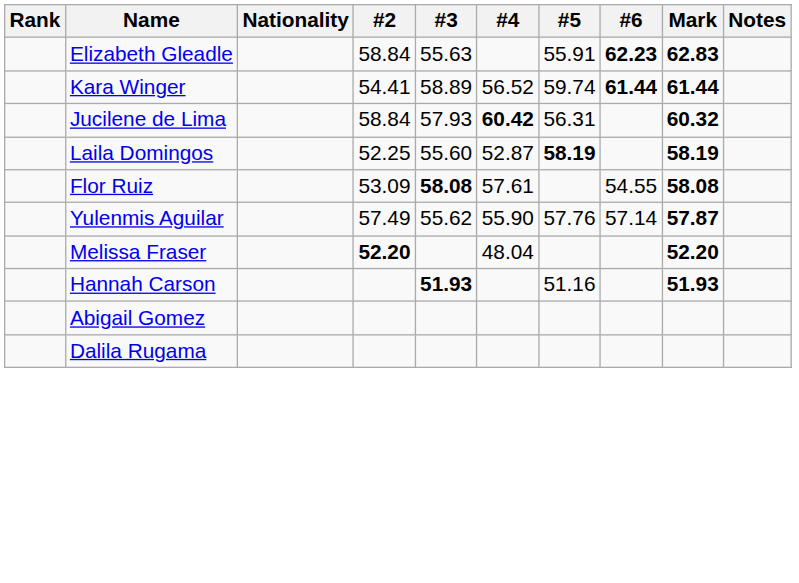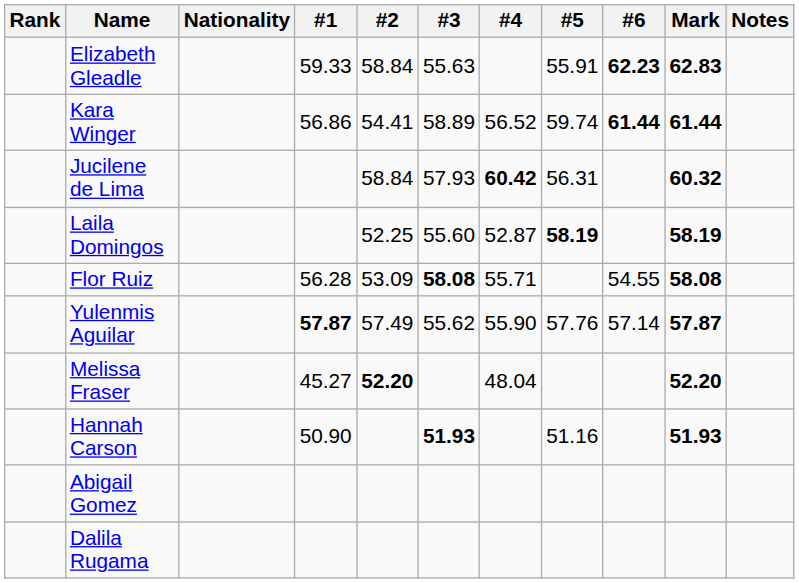 <table class="wikitable sortable" style="text-align:center">
 <tr>
 <th>Rank</th>
 <th>Name</th>
 <th>Nationality</th>
+<th>#1</th>
 <th>#2</th>
 <th>#3</th>
 <th>#4</th>
 <th>#5</th>
 <th>#6</th>
 <th>Mark</th>
 <th>Notes</th>
 </tr>
 <tr>
 <td></td>
 <td align=left><a href='#'>Elizabeth Gleadle</a></td>
 <td align=left></td>
+<td>59.33</td>
 <td>58.84</td>
 <td>55.63</td>
 <td></td>
 <td>55.91</td>
 <td><strong>62.23</strong></td>
 <td><strong>62.83</strong></td>
 <td></td>
 </tr>
 <tr>
 <td></td>
 <td align=left><a href='#'>Kara Winger</a></td>
 <td align=left></td>
+<td>56.86</td>
 <td>54.41</td>
 <td>58.89</td>
 <td>56.52</td>
 <td>59.74</td>
 <td><strong>61.44</strong></td>
 <td><strong>61.44</strong></td>
 <td></td>
 </tr>
 <tr>
 <td></td>
 <td align=left><a href='#'>Jucilene de Lima</a></td>
 <td align=left></td>
+<td></td>
 <td>58.84</td>
 <td>57.93</td>
 <td><strong>60.42</strong></td>
 <td>56.31</td>
 <td></td>
 <td><strong>60.32</strong></td>
 <td></td>
 </tr>
 <tr>
 <td></td>
 <td align=left><a href='#'>Laila Domingos</a></td>
 <td align=left></td>
+<td></td>
 <td>52.25</td>
 <td>55.60</td>
 <td>52.87</td>
 <td><strong>58.19</strong></td>
 <td></td>
 <td><strong>58.19</strong></td>
 <td></td>
 </tr>
 <tr>
 <td></td>
 <td align=left><a href='#'>Flor Ruiz</a></td>
 <td align=left></td>
+<td>56.28</td>
 <td>53.09</td>
 <td><strong>58.08</strong></td>
-<td>57.61</td>
+<td>55.71</td>
 <td></td>
 <td>54.55</td>
 <td><strong>58.08</strong></td>
 <td></td>
 </tr>
 <tr>
 <td></td>
 <td align=left><a href='#'>Yulenmis Aguilar</a></td>
 <td align=left></td>
+<td><strong>57.87</strong></td>
 <td>57.49</td>
 <td>55.62</td>
 <td>55.90</td>
 <td>57.76</td>
 <td>57.14</td>
 <td><strong>57.87</strong></td>
 <td></td>
 </tr>
 <tr>
 <td></td>
 <td align=left><a href='#'>Melissa Fraser</a></td>
 <td align=left></td>
+<td>45.27</td>
 <td><strong>52.20</strong></td>
 <td></td>
 <td>48.04</td>
 <td></td>
 <td></td>
 <td><strong>52.20</strong></td>
 <td></td>
 </tr>
 <tr>
 <td></td>
 <td align=left><a href='#'>Hannah Carson</a></td>
 <td align=left></td>
+<td>50.90</td>
 <td></td>
 <td><strong>51.93</strong></td>
 <td></td>
 <td>51.16</td>
 <td></td>
 <td><strong>51.93</strong></td>
 <td></td>
 </tr>
 <tr>
 <td></td>
 <td align=left><a href='#'>Abigail Gomez</a></td>
 <td align=left></td>
 <td></td>
 <td></td>
 <td></td>
 <td></td>
 <td></td>
+<td></td>
 <td><strong></strong></td>
 <td></td>
 </tr>
 <tr>
 <td></td>
 <td align=left><a href='#'>Dalila Rugama</a></td>
 <td align=left></td>
 <td></td>
 <td></td>
 <td></td>
 <td></td>
 <td></td>
+<td></td>
 <td><strong></strong></td>
 <td></td>
 </tr>
 </table>
